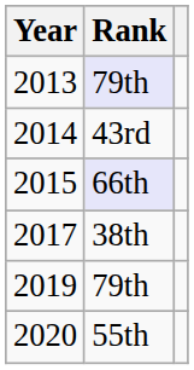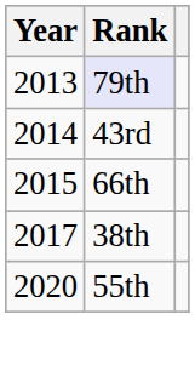 <table class="wikitable sortable">
 <tr>
 <th>Year</th>
 <th>Rank</th>
 <th class="unsortable"></th>
 </tr>
 <tr>
 <td>2013</td>
 <td style="background: lavender;">79th</td>
 <td></td>
 </tr>
 <tr>
 <td>2014</td>
 <td>43rd</td>
 <td></td>
 </tr>
 <tr>
 <td>2015</td>
-<td style="background: lavender;">66th</td>
+<td>66th</td>
 <td></td>
 </tr>
 <tr>
 <td>2017</td>
 <td>38th</td>
 <td></td>
 </tr>
 <tr>
-<td>2019</td>
-<td>79th</td>
-<td></td>
-</tr>
-<tr>
 <td>2020</td>
 <td>55th</td>
 <td></td>
 </tr>
 </table>
